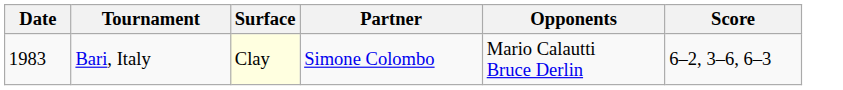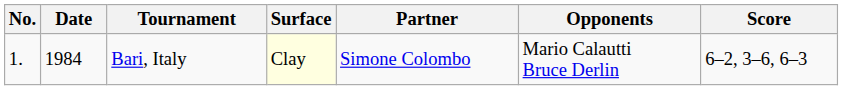 <table class="sortable wikitable">
 <tr>
+<th style="width:20px" class="unsortable">No.</th>
 <th style="width:50px">Date</th>
 <th style="width:130px">Tournament</th>
 <th style="width:50px">Surface</th>
 <th style="width:150px">Partner</th>
 <th style="width:150px">Opponents</th>
 <th style="width:110px" class="unsortable">Score</th>
 </tr>
 <tr>
-<td>1983</td>
+<td>1.</td>
+<td>1984</td>
 <td><a href='#'>Bari</a>, Italy</td>
 <td style="background: lightyellow;">Clay</td>
 <td> <a href='#'>Simone Colombo</a></td>
 <td> Mario Calautti<br> <a href='#'>Bruce Derlin</a></td>
 <td>6–2, 3–6, 6–3</td>
 </tr>
 </table>
